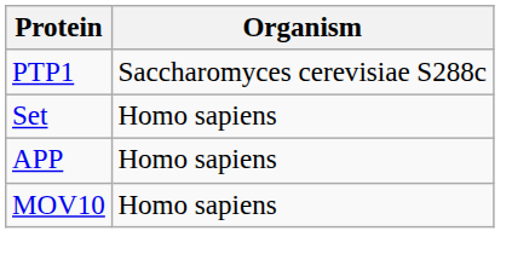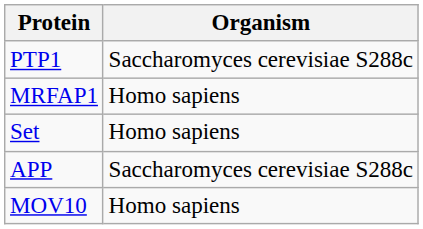 <table class="wikitable">
 <tr>
 <th>Protein</th>
 <th>Organism</th>
 </tr>
 <tr>
 <td><a href='#'>PTP1</a></td>
 <td>Saccharomyces cerevisiae S288c</td>
 </tr>
 <tr>
+<td><a href='#'>MRFAP1</a></td>
+<td>Homo sapiens</td>
+</tr>
+<tr>
 <td><a href='#'>Set</a></td>
 <td>Homo sapiens</td>
 </tr>
 <tr>
 <td><a href='#'>APP</a></td>
-<td>Homo sapiens</td>
+<td>Saccharomyces cerevisiae S288c</td>
 </tr>
 <tr>
 <td><a href='#'>MOV10</a></td>
 <td>Homo sapiens</td>
 </tr>
 </table>
